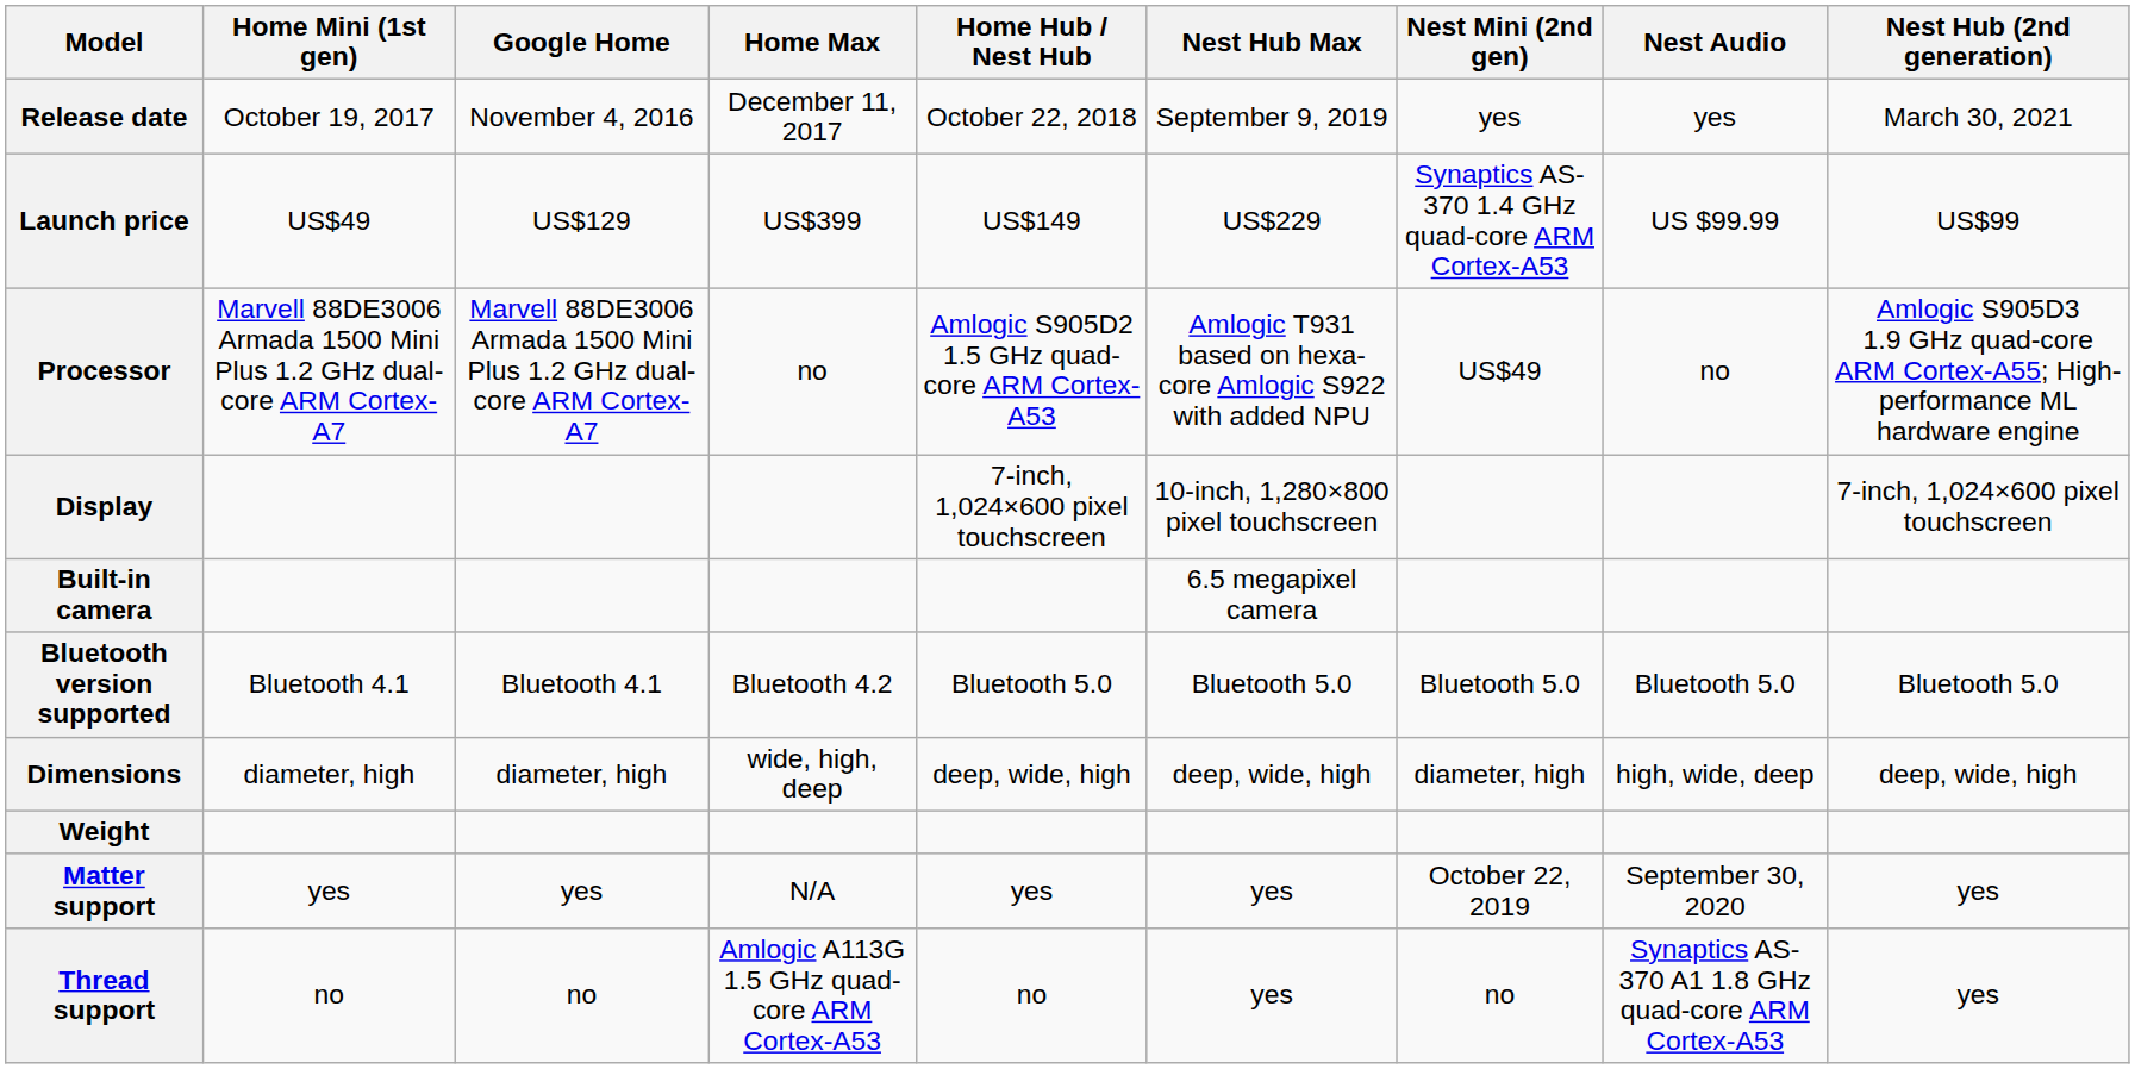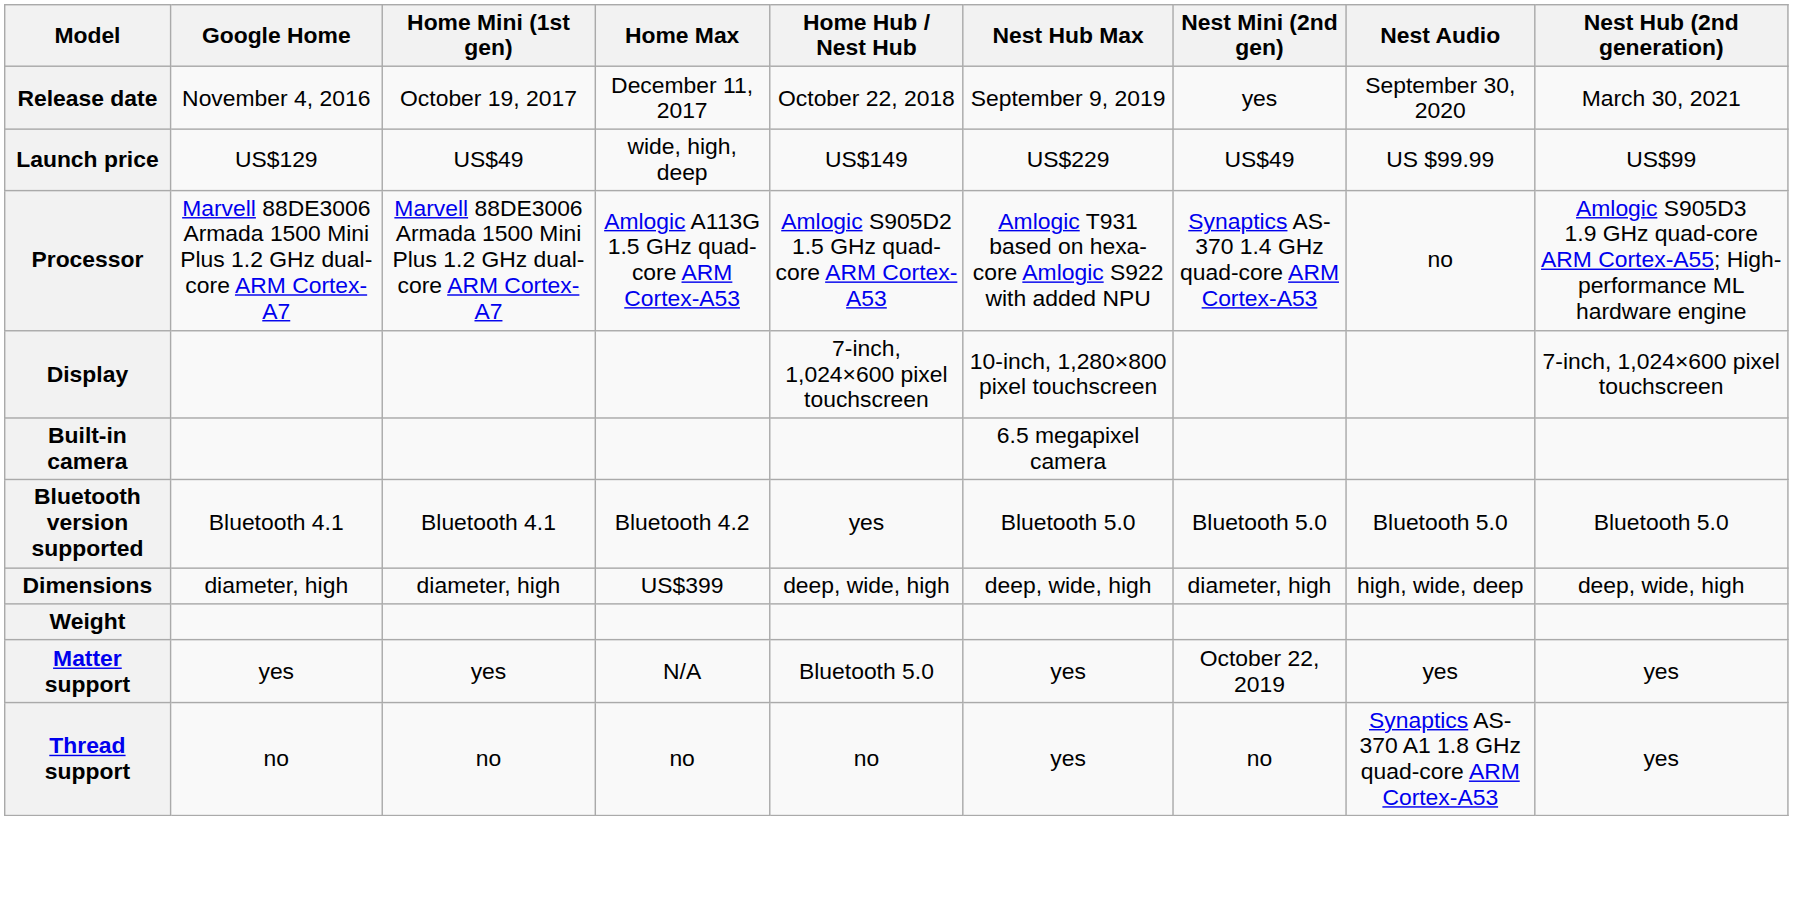 <table class="wikitable" style="text-align:center">
 <tr>
 <th>Model</th>
+<th>Google Home</th>
 <th>Home Mini (1st gen)</th>
-<th>Google Home</th>
 <th>Home Max</th>
 <th>Home Hub / Nest Hub</th>
 <th>Nest Hub Max</th>
 <th>Nest Mini (2nd gen)</th>
 <th>Nest Audio</th>
 <th>Nest Hub (2nd generation)</th>
 </tr>
 <tr>
 <th>Release date</th>
+<td>November 4, 2016</td>
 <td>October 19, 2017</td>
-<td>November 4, 2016</td>
 <td>December 11, 2017</td>
 <td>October 22, 2018</td>
 <td>September 9, 2019</td>
 <td>yes</td>
-<td>yes</td>
+<td>September 30, 2020</td>
 <td>March 30, 2021</td>
 </tr>
 <tr>
 <th>Launch price</th>
+<td>US$129</td>
 <td>US$49</td>
-<td>US$129</td>
-<td>US$399</td>
+<td> wide,  high,  deep</td>
 <td>US$149</td>
 <td>US$229</td>
-<td><a href='#'>Synaptics</a> AS-370 1.4 GHz quad-core <a href='#'>ARM Cortex-A53</a></td>
+<td>US$49</td>
 <td>US $99.99</td>
 <td>US$99</td>
 </tr>
 <tr>
 <th>Processor</th>
 <td><a href='#'>Marvell</a> 88DE3006 Armada 1500 Mini Plus 1.2 GHz dual-core <a href='#'>ARM Cortex-A7</a></td>
 <td><a href='#'>Marvell</a> 88DE3006 Armada 1500 Mini Plus 1.2 GHz dual-core <a href='#'>ARM Cortex-A7</a></td>
-<td>no</td>
+<td><a href='#'>Amlogic</a> A113G 1.5 GHz quad-core <a href='#'>ARM Cortex-A53</a></td>
 <td><a href='#'>Amlogic</a> S905D2 1.5 GHz quad-core <a href='#'>ARM Cortex-A53</a></td>
 <td><a href='#'>Amlogic</a> T931 based on hexa-core <a href='#'>Amlogic</a> S922 with added NPU</td>
-<td>US$49</td>
+<td><a href='#'>Synaptics</a> AS-370 1.4 GHz quad-core <a href='#'>ARM Cortex-A53</a></td>
 <td>no</td>
 <td><a href='#'>Amlogic</a> S905D3 1.9 GHz quad-core <a href='#'>ARM Cortex-A55</a>; High-performance ML hardware engine</td>
 </tr>
 <tr>
 <th>Display</th>
 <td></td>
 <td></td>
 <td></td>
 <td>7-inch, 1,024×600 pixel touchscreen</td>
 <td>10-inch, 1,280×800 pixel touchscreen</td>
 <td></td>
 <td></td>
 <td>7-inch, 1,024×600 pixel touchscreen</td>
 </tr>
 <tr>
 <th>Built-in camera</th>
 <td></td>
 <td></td>
 <td></td>
 <td></td>
 <td>6.5 megapixel camera</td>
 <td></td>
 <td></td>
 <td></td>
 </tr>
 <tr>
 <th>Bluetooth version supported</th>
 <td>Bluetooth 4.1</td>
 <td>Bluetooth 4.1</td>
 <td>Bluetooth 4.2</td>
-<td>Bluetooth 5.0</td>
+<td>yes</td>
 <td>Bluetooth 5.0</td>
 <td>Bluetooth 5.0</td>
 <td>Bluetooth 5.0</td>
 <td>Bluetooth 5.0</td>
 </tr>
 <tr>
 <th>Dimensions</th>
 <td> diameter,  high</td>
 <td> diameter,  high</td>
-<td> wide,  high,  deep</td>
+<td>US$399</td>
 <td> deep,  wide,  high</td>
 <td> deep,  wide,  high</td>
 <td> diameter,  high</td>
 <td> high,  wide,  deep</td>
 <td> deep,  wide,  high</td>
 </tr>
 <tr>
 <th>Weight</th>
 <td></td>
 <td></td>
 <td></td>
 <td></td>
 <td></td>
 <td></td>
 <td></td>
 <td></td>
 </tr>
 <tr>
 <th><strong><a href='#'>Matter</a> support</strong></th>
 <td>yes</td>
 <td>yes</td>
 <td>N/A</td>
-<td>yes</td>
+<td>Bluetooth 5.0</td>
 <td>yes</td>
 <td>October 22, 2019</td>
-<td>September 30, 2020</td>
+<td>yes</td>
 <td>yes</td>
 </tr>
 <tr>
 <th><a href='#'>Thread</a> support</th>
 <td>no</td>
 <td>no</td>
-<td><a href='#'>Amlogic</a> A113G 1.5 GHz quad-core <a href='#'>ARM Cortex-A53</a></td>
+<td>no</td>
 <td>no</td>
 <td>yes</td>
 <td>no</td>
 <td><a href='#'>Synaptics</a> AS-370 A1 1.8 GHz quad-core <a href='#'>ARM Cortex-A53</a></td>
 <td>yes</td>
 </tr>
 </table>
